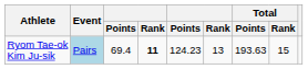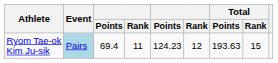 <table class="wikitable" style="font-size:90%">
 <tr>
 <th rowspan="2">Athlete</th>
 <th rowspan="2">Event</th>
 <th colspan="2"></th>
 <th colspan="2"></th>
 <th colspan="2">Total</th>
 <th rowspan="2"></th>
 </tr>
 <tr style="font-size:95%">
 <th>Points</th>
 <th>Rank</th>
 <th>Points</th>
 <th>Rank</th>
 <th>Points</th>
 <th>Rank</th>
 </tr>
 <tr align=center>
 <td align=left><a href='#'>Ryom Tae-ok</a><br><a href='#'>Kim Ju-sik</a></td>
 <td align=left style="background: lightblue;"><a href='#'>Pairs</a></td>
 <td>69.4</td>
-<td><strong>11</strong></td>
+<td>11</td>
 <td>124.23</td>
-<td>13</td>
+<td>12</td>
 <td>193.63</td>
 <td>15</td>
 <td></td>
 </tr>
 </table>
